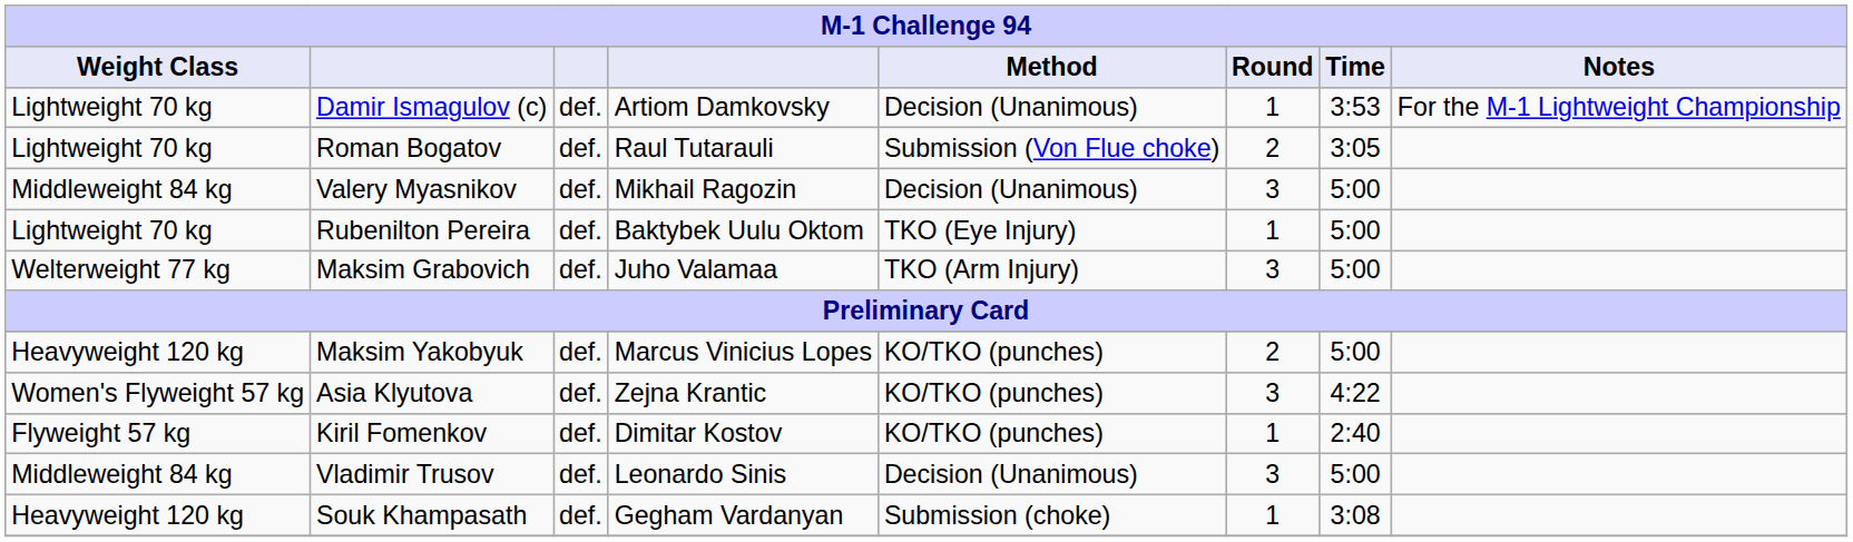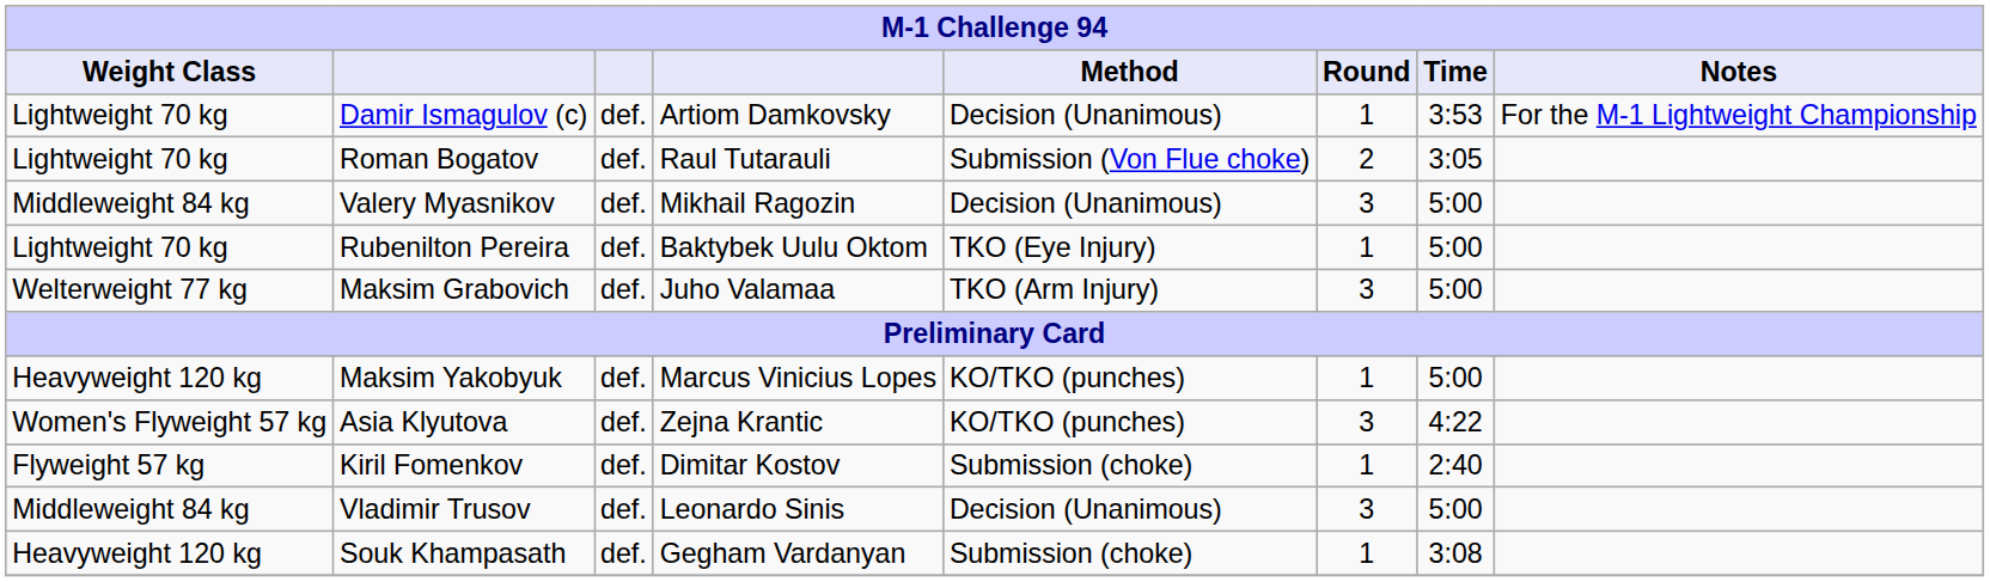 <table class="wikitable" style="font-size: 90%;">
 <tr>
 <th colspan="8" style="background-color: #ccf; color: #000080; text-align: center;"><strong>M-1 Challenge 94</strong></th>
 </tr>
 <tr>
 <th colspan="1" style="background-color: #E6E8FA; color: #000000; text-align: center;">Weight Class</th>
 <th colspan="1" style="background-color: #E6E8FA; color: #000000; text-align: center;"></th>
 <th colspan="1" style="background-color: #E6E8FA; color: #000000; text-align: center;"></th>
 <th colspan="1" style="background-color: #E6E8FA; color: #000000; text-align: center;"></th>
 <th colspan="1" style="background-color: #E6E8FA; color: #000000; text-align: center;">Method</th>
 <th colspan="1" style="background-color: #E6E8FA; color: #000000; text-align: center;">Round</th>
 <th colspan="1" style="background-color: #E6E8FA; color: #000000; text-align: center;">Time</th>
 <th colspan="1" style="background-color: #E6E8FA; color: #000000; text-align: center;">Notes</th>
 </tr>
 <tr>
 <td>Lightweight 70 kg</td>
 <td> <a href='#'>Damir Ismagulov</a> (c)</td>
 <td>def.</td>
 <td> Artiom Damkovsky</td>
 <td>Decision (Unanimous)</td>
 <td align=center>1</td>
 <td align=center>3:53</td>
 <td>For the <a href='#'>M-1 Lightweight Championship</a></td>
 </tr>
 <tr>
 <td>Lightweight 70 kg</td>
 <td> Roman Bogatov</td>
 <td>def.</td>
 <td> Raul Tutarauli</td>
 <td>Submission (<a href='#'>Von Flue choke</a>)</td>
 <td align=center>2</td>
 <td align=center>3:05</td>
 <td></td>
 </tr>
 <tr>
 <td>Middleweight 84 kg</td>
 <td> Valery Myasnikov</td>
 <td>def.</td>
 <td> Mikhail Ragozin</td>
 <td>Decision (Unanimous)</td>
 <td align=center>3</td>
 <td align=center>5:00</td>
 <td></td>
 </tr>
 <tr>
 <td>Lightweight 70 kg</td>
 <td> Rubenilton Pereira</td>
 <td>def.</td>
 <td> Baktybek Uulu Oktom</td>
 <td>TKO (Eye Injury)</td>
 <td align=center>1</td>
 <td align=center>5:00</td>
 <td></td>
 </tr>
 <tr>
 <td>Welterweight 77 kg</td>
 <td> Maksim Grabovich</td>
 <td>def.</td>
 <td> Juho Valamaa</td>
 <td>TKO (Arm Injury)</td>
 <td align=center>3</td>
 <td align=center>5:00</td>
 <td></td>
 </tr>
 <tr>
 <th colspan="8" style="background-color: #ccf; color: #000080; text-align: center;"><strong>Preliminary Card</strong></th>
 </tr>
 <tr>
 <td>Heavyweight 120 kg</td>
 <td> Maksim Yakobyuk</td>
 <td>def.</td>
 <td> Marcus Vinicius Lopes</td>
 <td>KO/TKO (punches)</td>
-<td align=center>2</td>
+<td align=center>1</td>
 <td align=center>5:00</td>
 <td></td>
 </tr>
 <tr>
 <td>Women's Flyweight 57 kg</td>
 <td> Asia Klyutova</td>
 <td>def.</td>
 <td> Zejna Krantic</td>
 <td>KO/TKO (punches)</td>
 <td align=center>3</td>
 <td align=center>4:22</td>
 <td></td>
 </tr>
 <tr>
 <td>Flyweight 57 kg</td>
 <td> Kiril Fomenkov</td>
 <td>def.</td>
 <td> Dimitar Kostov</td>
-<td>KO/TKO (punches)</td>
+<td>Submission (choke)</td>
 <td align=center>1</td>
 <td align=center>2:40</td>
 <td></td>
 </tr>
 <tr>
 <td>Middleweight 84 kg</td>
 <td> Vladimir Trusov</td>
 <td>def.</td>
 <td> Leonardo Sinis</td>
 <td>Decision (Unanimous)</td>
 <td align=center>3</td>
 <td align=center>5:00</td>
 <td></td>
 </tr>
 <tr>
 <td>Heavyweight 120 kg</td>
 <td> Souk Khampasath</td>
 <td>def.</td>
 <td> Gegham Vardanyan</td>
 <td>Submission (choke)</td>
 <td align=center>1</td>
 <td align=center>3:08</td>
 <td></td>
 </tr>
 <tr>
 </tr>
 </table>
